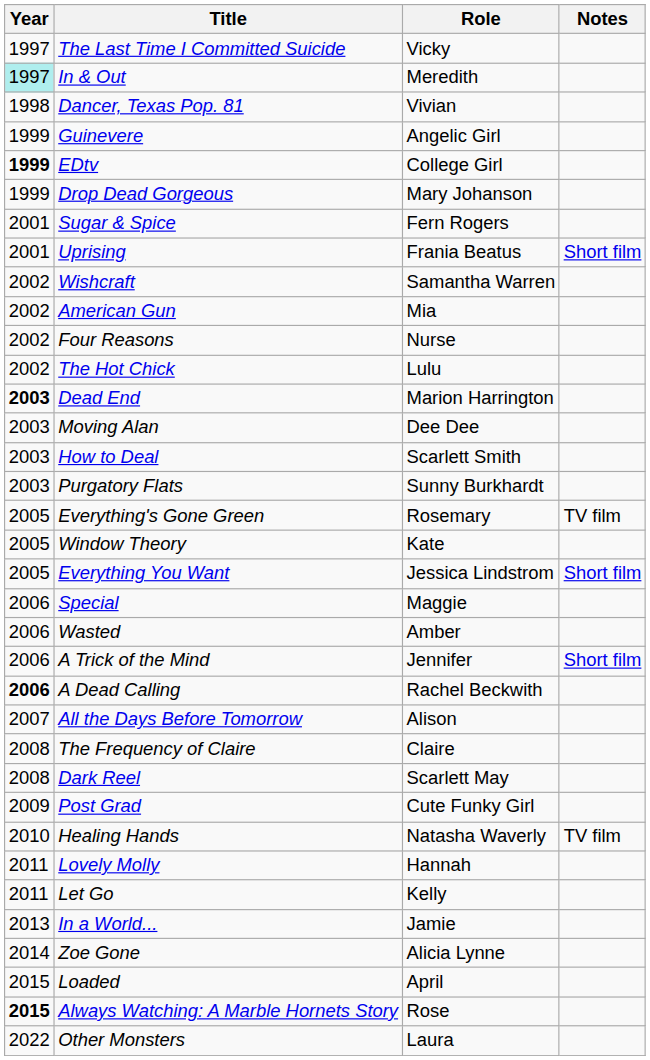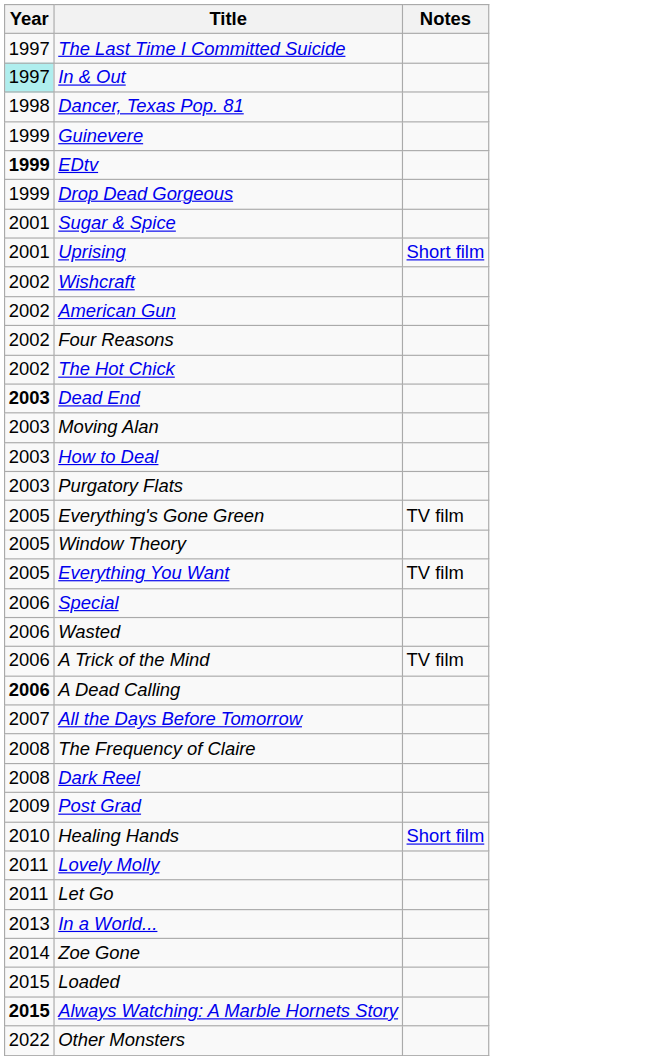 <table class="wikitable sortable">
 <tr>
 <th>Year</th>
 <th>Title</th>
-<th>Role</th>
 <th class="unsortable">Notes</th>
 </tr>
 <tr>
 <td>1997</td>
 <td><em><a href='#'>The Last Time I Committed Suicide</a></em></td>
-<td>Vicky</td>
 <td></td>
 </tr>
 <tr>
 <td style="background: paleturquoise;">1997</td>
 <td><em><a href='#'>In & Out</a></em></td>
-<td>Meredith</td>
 <td></td>
 </tr>
 <tr>
 <td>1998</td>
 <td><em><a href='#'>Dancer, Texas Pop. 81</a></em></td>
-<td>Vivian</td>
 <td></td>
 </tr>
 <tr>
 <td>1999</td>
 <td><em><a href='#'>Guinevere</a></em></td>
-<td>Angelic Girl</td>
 <td></td>
 </tr>
 <tr>
 <td><strong>1999</strong></td>
 <td><em><a href='#'>EDtv</a></em></td>
-<td>College Girl</td>
 <td></td>
 </tr>
 <tr>
 <td>1999</td>
 <td><em><a href='#'>Drop Dead Gorgeous</a></em></td>
-<td>Mary Johanson</td>
 <td></td>
 </tr>
 <tr>
 <td>2001</td>
 <td><em><a href='#'>Sugar & Spice</a></em></td>
-<td>Fern Rogers</td>
 <td></td>
 </tr>
 <tr>
 <td>2001</td>
 <td><em><a href='#'>Uprising</a></em></td>
-<td>Frania Beatus</td>
 <td><a href='#'>Short film</a></td>
 </tr>
 <tr>
 <td>2002</td>
 <td><em><a href='#'>Wishcraft</a></em></td>
-<td>Samantha Warren</td>
 <td></td>
 </tr>
 <tr>
 <td>2002</td>
 <td><em><a href='#'>American Gun</a></em></td>
-<td>Mia</td>
 <td></td>
 </tr>
 <tr>
 <td>2002</td>
 <td><em>Four Reasons</em></td>
-<td>Nurse</td>
 <td></td>
 </tr>
 <tr>
 <td>2002</td>
 <td><em><a href='#'>The Hot Chick</a></em></td>
-<td>Lulu</td>
 <td></td>
 </tr>
 <tr>
 <td><strong>2003</strong></td>
 <td><em><a href='#'>Dead End</a></em></td>
-<td>Marion Harrington</td>
 <td></td>
 </tr>
 <tr>
 <td>2003</td>
 <td><em>Moving Alan</em></td>
-<td>Dee Dee</td>
 <td></td>
 </tr>
 <tr>
 <td>2003</td>
 <td><em><a href='#'>How to Deal</a></em></td>
-<td>Scarlett Smith</td>
 <td></td>
 </tr>
 <tr>
 <td>2003</td>
 <td><em>Purgatory Flats</em></td>
-<td>Sunny Burkhardt</td>
 <td></td>
 </tr>
 <tr>
 <td>2005</td>
 <td><em>Everything's Gone Green</em></td>
-<td>Rosemary</td>
 <td>TV film</td>
 </tr>
 <tr>
 <td>2005</td>
 <td><em>Window Theory</em></td>
-<td>Kate</td>
 <td></td>
 </tr>
 <tr>
 <td>2005</td>
 <td><em><a href='#'>Everything You Want</a></em></td>
-<td>Jessica Lindstrom</td>
-<td><a href='#'>Short film</a></td>
+<td>TV film</td>
 </tr>
 <tr>
 <td>2006</td>
 <td><em><a href='#'>Special</a></em></td>
-<td>Maggie</td>
 <td></td>
 </tr>
 <tr>
 <td>2006</td>
 <td><em>Wasted</em></td>
-<td>Amber</td>
 <td></td>
 </tr>
 <tr>
 <td>2006</td>
 <td><em>A Trick of the Mind</em></td>
-<td>Jennifer</td>
-<td><a href='#'>Short film</a></td>
+<td>TV film</td>
 </tr>
 <tr>
 <td><strong>2006</strong></td>
 <td><em>A Dead Calling</em></td>
-<td>Rachel Beckwith</td>
 <td></td>
 </tr>
 <tr>
 <td>2007</td>
 <td><em><a href='#'>All the Days Before Tomorrow</a></em></td>
-<td>Alison</td>
 <td></td>
 </tr>
 <tr>
 <td>2008</td>
 <td><em>The Frequency of Claire</em></td>
-<td>Claire</td>
 <td></td>
 </tr>
 <tr>
 <td>2008</td>
 <td><em><a href='#'>Dark Reel</a></em></td>
-<td>Scarlett May</td>
 <td></td>
 </tr>
 <tr>
 <td>2009</td>
 <td><em><a href='#'>Post Grad</a></em></td>
-<td>Cute Funky Girl</td>
 <td></td>
 </tr>
 <tr>
 <td>2010</td>
 <td><em>Healing Hands</em></td>
-<td>Natasha Waverly</td>
-<td>TV film</td>
+<td><a href='#'>Short film</a></td>
 </tr>
 <tr>
 <td>2011</td>
 <td><em><a href='#'>Lovely Molly</a></em></td>
-<td>Hannah</td>
 <td></td>
 </tr>
 <tr>
 <td>2011</td>
 <td><em>Let Go</em></td>
-<td>Kelly</td>
 <td></td>
 </tr>
 <tr>
 <td>2013</td>
 <td><em><a href='#'>In a World...</a></em></td>
-<td>Jamie</td>
 <td></td>
 </tr>
 <tr>
 <td>2014</td>
 <td><em>Zoe Gone</em></td>
-<td>Alicia Lynne</td>
 <td></td>
 </tr>
 <tr>
 <td>2015</td>
 <td><em>Loaded</em></td>
-<td>April</td>
 <td></td>
 </tr>
 <tr>
 <td><strong>2015</strong></td>
 <td><em><a href='#'>Always Watching: A Marble Hornets Story</a></em></td>
-<td>Rose</td>
 <td></td>
 </tr>
 <tr>
 <td>2022</td>
 <td><em>Other Monsters</em></td>
-<td>Laura</td>
 <td></td>
 </tr>
 </table>
